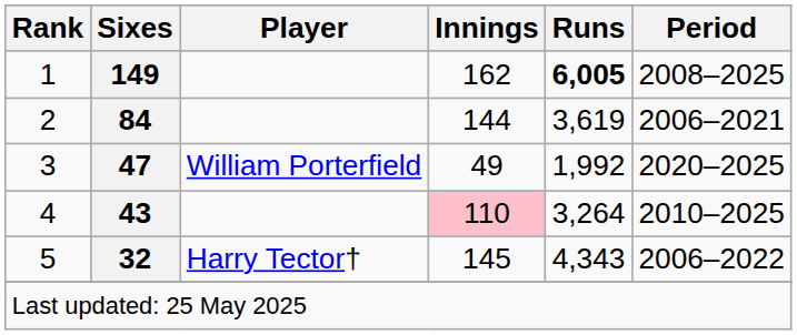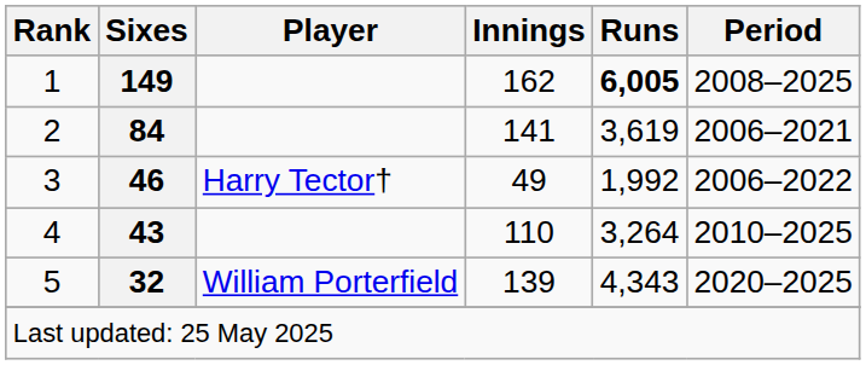 <table class="wikitable plainrowheaders sortable">
 <tr>
 <th scope=col>Rank</th>
 <th scope=col>Sixes</th>
 <th scope=col>Player</th>
 <th scope=col>Innings</th>
 <th scope=col>Runs</th>
 <th scope=col>Period</th>
 </tr>
 <tr>
 <td align=center>1</td>
 <th scope=row style="text-align:center;">149</th>
 <td></td>
 <td align=center>162</td>
 <td align=center><strong>6,005</strong></td>
 <td>2008–2025</td>
 </tr>
 <tr>
 <td align=center>2</td>
 <th scope=row style=text-align:center;>84</th>
 <td></td>
-<td align=center>144</td>
+<td align=center>141</td>
 <td align=center>3,619</td>
 <td>2006–2021</td>
 </tr>
 <tr>
 <td align="center">3</td>
-<th scope="row" style="text-align:center;">47</th>
-<td><a href='#'>William Porterfield</a></td>
+<th scope="row" style="text-align:center;">46</th>
+<td><a href='#'>Harry Tector</a>†</td>
 <td align="center">49</td>
 <td align="center">1,992</td>
-<td>2020–2025</td>
+<td>2006–2022</td>
 </tr>
 <tr>
 <td align="center">4</td>
 <th scope="row" style="text-align:center;">43</th>
 <td></td>
-<td align="center" style="background: pink;">110</td>
+<td align="center">110</td>
 <td align="center">3,264</td>
 <td>2010–2025</td>
 </tr>
 <tr>
 <td align=center>5</td>
 <th scope=row style=text-align:center;>32</th>
-<td><a href='#'>Harry Tector</a>†</td>
-<td align=center>145</td>
+<td><a href='#'>William Porterfield</a></td>
+<td align=center>139</td>
 <td align=center>4,343</td>
-<td>2006–2022</td>
+<td>2020–2025</td>
 </tr>
 <tr>
 </tr>
 <tr class=sortbottom>
 <td colspan=6><small>Last updated: 25 May 2025</small></td>
 </tr>
 </table>
